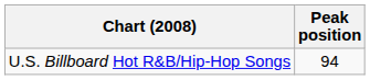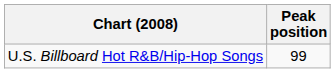 <table class="wikitable">
 <tr>
 <th align="center">Chart (2008)</th>
 <th style="text-align:center;">Peak<br>position</th>
 </tr>
 <tr>
 <td align="left">U.S. <em>Billboard</em> <a href='#'>Hot R&B/Hip-Hop Songs</a></td>
-<td style="text-align:center;">94</td>
+<td style="text-align:center;">99</td>
 </tr>
 </table>
